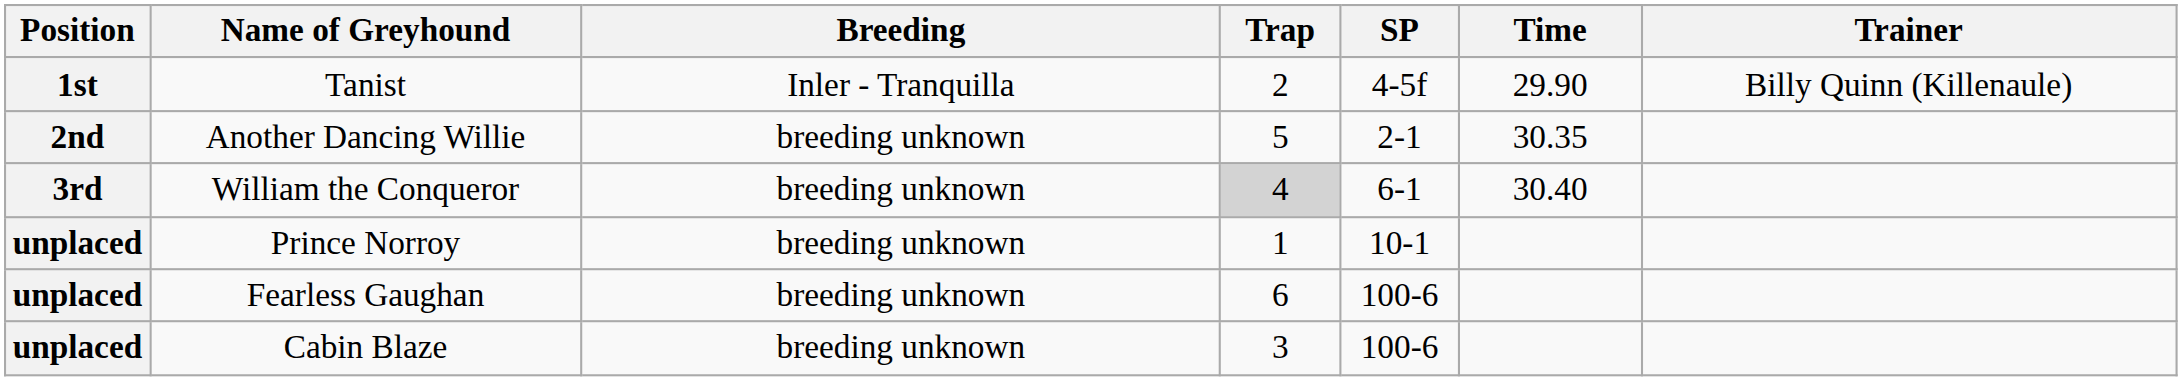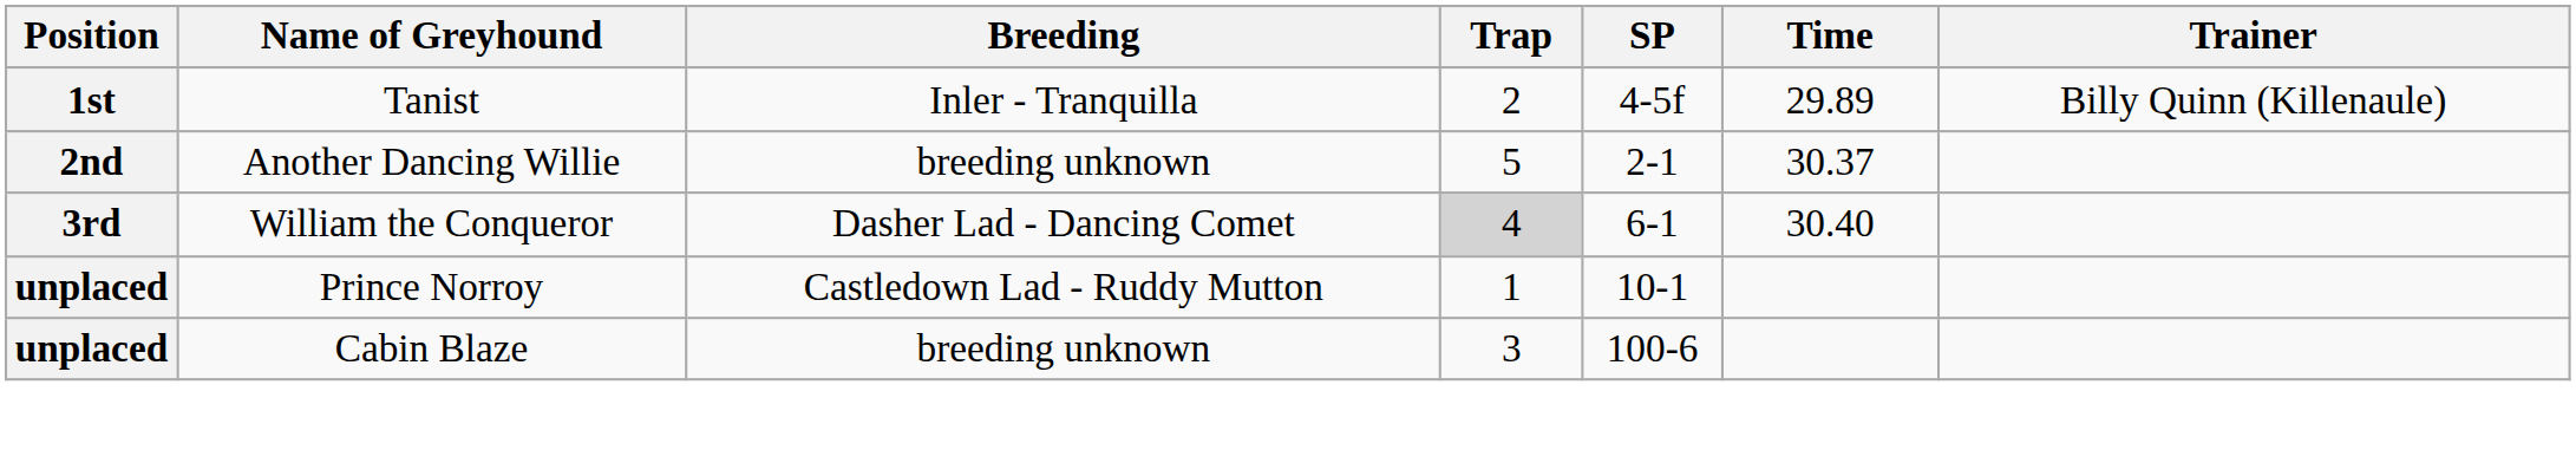 <table class="wikitable" style="text-align:center">
 <tr>
 <th width=50>Position</th>
 <th width=200>Name of Greyhound</th>
 <th width=300>Breeding</th>
 <th width=50>Trap</th>
 <th width=50>SP</th>
 <th width=80>Time</th>
 <th width=250>Trainer</th>
 </tr>
 <tr>
 <th>1st</th>
 <td>Tanist</td>
 <td>Inler - Tranquilla</td>
 <td>2</td>
 <td>4-5f</td>
-<td>29.90</td>
+<td>29.89</td>
 <td>Billy Quinn (Killenaule)</td>
 </tr>
 <tr>
 <th>2nd</th>
 <td>Another Dancing Willie</td>
 <td>breeding unknown</td>
 <td>5</td>
 <td>2-1</td>
-<td>30.35</td>
+<td>30.37</td>
 <td></td>
 </tr>
 <tr>
 <th>3rd</th>
 <td>William the Conqueror</td>
-<td>breeding unknown</td>
+<td>Dasher Lad - Dancing Comet</td>
 <td style="background: lightgrey;">4</td>
 <td>6-1</td>
 <td>30.40</td>
 <td></td>
 </tr>
 <tr>
 <th>unplaced</th>
 <td>Prince Norroy</td>
-<td>breeding unknown</td>
+<td>Castledown Lad - Ruddy Mutton</td>
 <td>1</td>
 <td>10-1</td>
-<td></td>
-<td></td>
-</tr>
-<tr>
-<th>unplaced</th>
-<td>Fearless Gaughan</td>
-<td>breeding unknown</td>
-<td>6</td>
-<td>100-6</td>
 <td></td>
 <td></td>
 </tr>
 <tr>
 <th>unplaced</th>
 <td>Cabin Blaze</td>
 <td>breeding unknown</td>
 <td>3</td>
 <td>100-6</td>
 <td></td>
 <td></td>
 </tr>
 </table>
